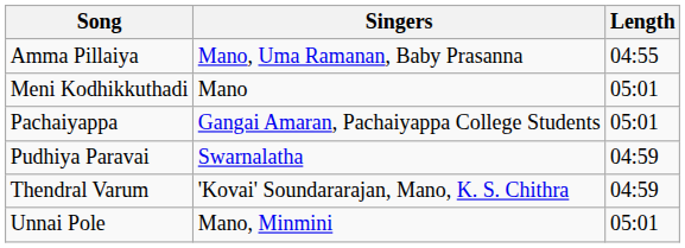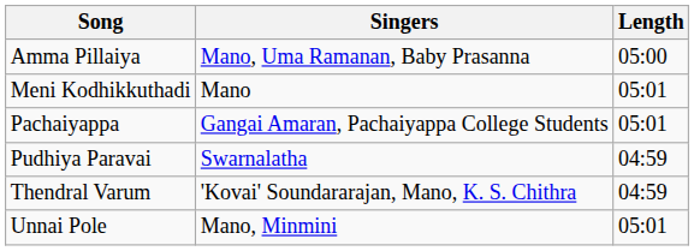 <table class="wikitable">
 <tr>
 <th>Song</th>
 <th>Singers</th>
 <th>Length</th>
 </tr>
 <tr>
 <td>Amma Pillaiya</td>
 <td><a href='#'>Mano</a>, <a href='#'>Uma Ramanan</a>, Baby Prasanna</td>
-<td>04:55</td>
+<td>05:00</td>
 </tr>
 <tr>
 <td>Meni Kodhikkuthadi</td>
 <td>Mano</td>
 <td>05:01</td>
 </tr>
 <tr>
 <td>Pachaiyappa</td>
 <td><a href='#'>Gangai Amaran</a>, Pachaiyappa College Students</td>
 <td>05:01</td>
 </tr>
 <tr>
 <td>Pudhiya Paravai</td>
 <td><a href='#'>Swarnalatha</a></td>
 <td>04:59</td>
 </tr>
 <tr>
 <td>Thendral Varum</td>
 <td>'Kovai' Soundararajan, Mano, <a href='#'>K. S. Chithra</a></td>
 <td>04:59</td>
 </tr>
 <tr>
 <td>Unnai Pole</td>
 <td>Mano, <a href='#'>Minmini</a></td>
 <td>05:01</td>
 </tr>
 </table>
